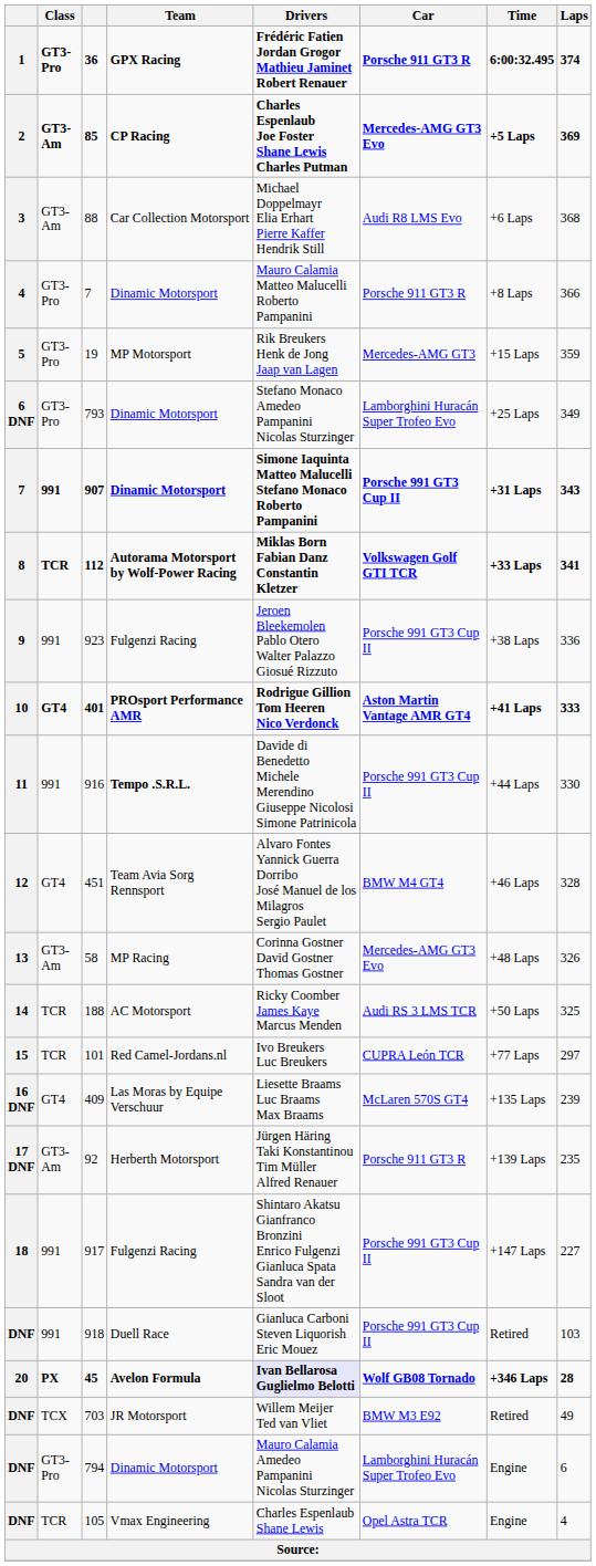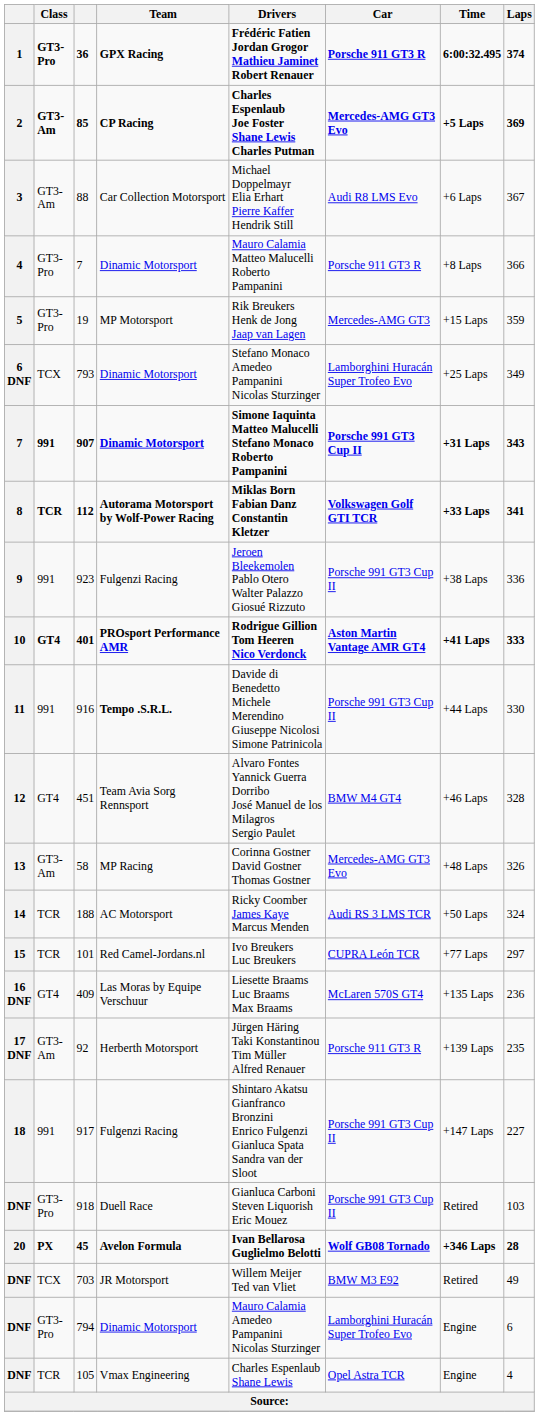 <table class="wikitable" style="font-size: 85%;">
 <tr>
 <th></th>
 <th>Class</th>
 <th></th>
 <th>Team</th>
 <th>Drivers</th>
 <th>Car</th>
 <th>Time</th>
 <th>Laps</th>
 </tr>
 <tr>
 <th>1</th>
 <td><strong>GT3-Pro</strong></td>
 <td><strong>36</strong></td>
 <td><strong> GPX Racing</strong></td>
 <td><strong> Frédéric Fatien<br> Jordan Grogor<br> <a href='#'>Mathieu Jaminet</a><br> Robert Renauer</strong></td>
 <td><strong><a href='#'>Porsche 911 GT3 R</a></strong></td>
 <td><strong>6:00:32.495</strong></td>
 <td><strong>374</strong></td>
 </tr>
 <tr>
 <th>2</th>
 <td><strong>GT3-Am</strong></td>
 <td><strong>85</strong></td>
 <td><strong> CP Racing</strong></td>
 <td><strong> Charles Espenlaub<br> Joe Foster<br> <a href='#'>Shane Lewis</a><br> Charles Putman</strong></td>
 <td><strong><a href='#'>Mercedes-AMG GT3 Evo</a></strong></td>
 <td><strong>+5 Laps</strong></td>
 <td><strong>369</strong></td>
 </tr>
 <tr>
 <th>3</th>
 <td>GT3-Am</td>
 <td>88</td>
 <td> Car Collection Motorsport</td>
 <td> Michael Doppelmayr<br> Elia Erhart<br> <a href='#'>Pierre Kaffer</a><br> Hendrik Still</td>
 <td><a href='#'>Audi R8 LMS Evo</a></td>
 <td>+6 Laps</td>
-<td>368</td>
+<td>367</td>
 </tr>
 <tr>
 <th>4</th>
 <td>GT3-Pro</td>
 <td>7</td>
 <td> <a href='#'>Dinamic Motorsport</a></td>
 <td> <a href='#'>Mauro Calamia</a><br> Matteo Malucelli<br> Roberto Pampanini</td>
 <td><a href='#'>Porsche 911 GT3 R</a></td>
 <td>+8 Laps</td>
 <td>366</td>
 </tr>
 <tr>
 <th>5</th>
 <td>GT3-Pro</td>
 <td>19</td>
 <td> MP Motorsport</td>
 <td> Rik Breukers<br> Henk de Jong<br> <a href='#'>Jaap van Lagen</a></td>
 <td><a href='#'>Mercedes-AMG GT3</a></td>
 <td>+15 Laps</td>
 <td>359</td>
 </tr>
 <tr>
 <th>6<br>DNF</th>
-<td>GT3-Pro</td>
+<td>TCX</td>
 <td>793</td>
 <td> <a href='#'>Dinamic Motorsport</a></td>
 <td> Stefano Monaco<br> Amedeo Pampanini<br> Nicolas Sturzinger</td>
 <td><a href='#'>Lamborghini Huracán Super Trofeo Evo</a></td>
 <td>+25 Laps</td>
 <td>349</td>
 </tr>
 <tr>
 <th>7</th>
 <td><strong>991</strong></td>
 <td><strong>907</strong></td>
 <td><strong> <a href='#'>Dinamic Motorsport</a></strong></td>
 <td><strong> Simone Iaquinta<br> Matteo Malucelli<br> Stefano Monaco<br> Roberto Pampanini</strong></td>
 <td><strong><a href='#'>Porsche 991 GT3 Cup II</a></strong></td>
 <td><strong>+31 Laps</strong></td>
 <td><strong>343</strong></td>
 </tr>
 <tr>
 <th>8</th>
 <td><strong>TCR</strong></td>
 <td><strong>112</strong></td>
 <td><strong> Autorama Motorsport by Wolf-Power Racing</strong></td>
 <td><strong> Miklas Born<br> Fabian Danz<br> Constantin Kletzer</strong></td>
 <td><strong><a href='#'>Volkswagen Golf GTI TCR</a></strong></td>
 <td><strong>+33 Laps</strong></td>
 <td><strong>341</strong></td>
 </tr>
 <tr>
 <th>9</th>
 <td>991</td>
 <td>923</td>
 <td> Fulgenzi Racing</td>
 <td> <a href='#'>Jeroen Bleekemolen</a><br> Pablo Otero<br> Walter Palazzo<br> Giosué Rizzuto</td>
 <td><a href='#'>Porsche 991 GT3 Cup II</a></td>
 <td>+38 Laps</td>
 <td>336</td>
 </tr>
 <tr>
 <th>10</th>
 <td><strong>GT4</strong></td>
 <td><strong>401</strong></td>
 <td><strong> PROsport Performance <a href='#'>AMR</a></strong></td>
 <td><strong> Rodrigue Gillion<br> Tom Heeren<br> <a href='#'>Nico Verdonck</a></strong></td>
 <td><strong><a href='#'>Aston Martin Vantage AMR GT4</a></strong></td>
 <td><strong>+41 Laps</strong></td>
 <td><strong>333</strong></td>
 </tr>
 <tr>
 <th>11</th>
 <td>991</td>
 <td>916</td>
 <td><strong> Tempo .S.R.L.</strong></td>
 <td> Davide di Benedetto<br> Michele Merendino<br> Giuseppe Nicolosi<br> Simone Patrinicola</td>
 <td><a href='#'>Porsche 991 GT3 Cup II</a></td>
 <td>+44 Laps</td>
 <td>330</td>
 </tr>
 <tr>
 <th>12</th>
 <td>GT4</td>
 <td>451</td>
 <td> Team Avia Sorg Rennsport</td>
 <td> Alvaro Fontes<br> Yannick Guerra Dorribo<br> José Manuel de los Milagros<br> Sergio Paulet</td>
 <td><a href='#'>BMW M4 GT4</a></td>
 <td>+46 Laps</td>
 <td>328</td>
 </tr>
 <tr>
 <th>13</th>
 <td>GT3-Am</td>
 <td>58</td>
 <td> MP Racing</td>
 <td> Corinna Gostner<br> David Gostner<br> Thomas Gostner</td>
 <td><a href='#'>Mercedes-AMG GT3 Evo</a></td>
 <td>+48 Laps</td>
 <td>326</td>
 </tr>
 <tr>
 <th>14</th>
 <td>TCR</td>
 <td>188</td>
 <td> AC Motorsport</td>
 <td> Ricky Coomber<br> <a href='#'>James Kaye</a><br> Marcus Menden</td>
 <td><a href='#'>Audi RS 3 LMS TCR</a></td>
 <td>+50 Laps</td>
-<td>325</td>
+<td>324</td>
 </tr>
 <tr>
 <th>15</th>
 <td>TCR</td>
 <td>101</td>
 <td> Red Camel-Jordans.nl</td>
 <td> Ivo Breukers<br> Luc Breukers</td>
 <td><a href='#'>CUPRA León TCR</a></td>
 <td>+77 Laps</td>
 <td>297</td>
 </tr>
 <tr>
 <th>16<br>DNF</th>
 <td>GT4</td>
 <td>409</td>
 <td> Las Moras by Equipe Verschuur</td>
 <td> Liesette Braams<br> Luc Braams<br> Max Braams</td>
 <td><a href='#'>McLaren 570S GT4</a></td>
 <td>+135 Laps</td>
-<td>239</td>
+<td>236</td>
 </tr>
 <tr>
 <th>17<br>DNF</th>
 <td>GT3-Am</td>
 <td>92</td>
 <td> Herberth Motorsport</td>
 <td> Jürgen Häring<br> Taki Konstantinou<br> Tim Müller<br> Alfred Renauer</td>
 <td><a href='#'>Porsche 911 GT3 R</a></td>
 <td>+139 Laps</td>
 <td>235</td>
 </tr>
 <tr>
 <th>18</th>
 <td>991</td>
 <td>917</td>
 <td> Fulgenzi Racing</td>
 <td> Shintaro Akatsu<br> Gianfranco Bronzini<br> Enrico Fulgenzi<br> Gianluca Spata<br> Sandra van der Sloot</td>
 <td><a href='#'>Porsche 991 GT3 Cup II</a></td>
 <td>+147 Laps</td>
 <td>227</td>
 </tr>
 <tr>
 <th>DNF</th>
-<td>991</td>
+<td>GT3-Pro</td>
 <td>918</td>
 <td> Duell Race</td>
 <td> Gianluca Carboni<br> Steven Liquorish<br> Eric Mouez</td>
 <td><a href='#'>Porsche 991 GT3 Cup II</a></td>
 <td>Retired</td>
 <td>103</td>
 </tr>
 <tr>
 <th>20</th>
 <td><strong>PX</strong></td>
 <td><strong>45</strong></td>
 <td><strong> Avelon Formula</strong></td>
-<td style="background: lavender;"><strong> Ivan Bellarosa<br> Guglielmo Belotti</strong></td>
+<td><strong> Ivan Bellarosa<br> Guglielmo Belotti</strong></td>
 <td><strong><a href='#'>Wolf GB08 Tornado</a></strong></td>
 <td><strong>+346 Laps</strong></td>
 <td><strong>28</strong></td>
 </tr>
 <tr>
 <th>DNF</th>
 <td>TCX</td>
 <td>703</td>
 <td> JR Motorsport</td>
 <td> Willem Meijer<br> Ted van Vliet</td>
 <td><a href='#'>BMW M3 E92</a></td>
 <td>Retired</td>
 <td>49</td>
 </tr>
 <tr>
 <th>DNF</th>
 <td>GT3-Pro</td>
 <td>794</td>
 <td> <a href='#'>Dinamic Motorsport</a></td>
 <td> <a href='#'>Mauro Calamia</a><br> Amedeo Pampanini<br> Nicolas Sturzinger</td>
 <td><a href='#'>Lamborghini Huracán Super Trofeo Evo</a></td>
 <td>Engine</td>
 <td>6</td>
 </tr>
 <tr>
 <th>DNF</th>
 <td>TCR</td>
 <td>105</td>
 <td> Vmax Engineering</td>
 <td> Charles Espenlaub<br> <a href='#'>Shane Lewis</a></td>
 <td><a href='#'>Opel Astra TCR</a></td>
 <td>Engine</td>
 <td>4</td>
 </tr>
 <tr>
 <th colspan=8>Source:</th>
 </tr>
 <tr>
 </tr>
 </table>
